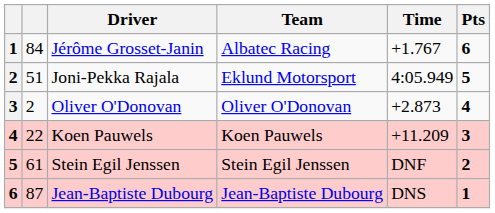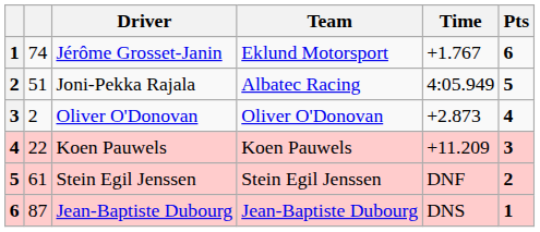 <table class=wikitable style="font-size:95%">
 <tr>
 <th></th>
 <th></th>
 <th>Driver</th>
 <th>Team</th>
 <th>Time</th>
 <th>Pts</th>
 </tr>
 <tr>
 <th>1</th>
-<td>84</td>
+<td>74</td>
 <td> <a href='#'>Jérôme Grosset-Janin</a></td>
-<td><a href='#'>Albatec Racing</a></td>
+<td><a href='#'>Eklund Motorsport</a></td>
 <td>+1.767</td>
 <td><strong>6</strong></td>
 </tr>
 <tr>
 <th>2</th>
 <td>51</td>
 <td> Joni-Pekka Rajala</td>
-<td><a href='#'>Eklund Motorsport</a></td>
+<td><a href='#'>Albatec Racing</a></td>
 <td>4:05.949</td>
 <td><strong>5</strong></td>
 </tr>
 <tr>
 <th>3</th>
 <td>2</td>
 <td> <a href='#'>Oliver O'Donovan</a></td>
 <td><a href='#'>Oliver O'Donovan</a></td>
 <td>+2.873</td>
 <td><strong>4</strong></td>
 </tr>
 <tr>
 <th style="background:#ffcccc;">4</th>
 <td style="background:#ffcccc;">22</td>
 <td style="background:#ffcccc;"> Koen Pauwels</td>
 <td style="background:#ffcccc;">Koen Pauwels</td>
 <td style="background:#ffcccc;">+11.209</td>
 <td style="background:#ffcccc;"><strong>3</strong></td>
 </tr>
 <tr>
 <th style="background:#ffcccc;">5</th>
 <td style="background:#ffcccc;">61</td>
 <td style="background:#ffcccc;"> Stein Egil Jenssen</td>
 <td style="background:#ffcccc;">Stein Egil Jenssen</td>
 <td style="background:#ffcccc;">DNF</td>
 <td style="background:#ffcccc;"><strong>2</strong></td>
 </tr>
 <tr>
 <th style="background:#ffcccc;">6</th>
 <td style="background:#ffcccc;">87</td>
 <td style="background:#ffcccc;"> <a href='#'>Jean-Baptiste Dubourg</a></td>
 <td style="background:#ffcccc;"><a href='#'>Jean-Baptiste Dubourg</a></td>
 <td style="background:#ffcccc;">DNS</td>
 <td style="background:#ffcccc;"><strong>1</strong></td>
 </tr>
 </table>
